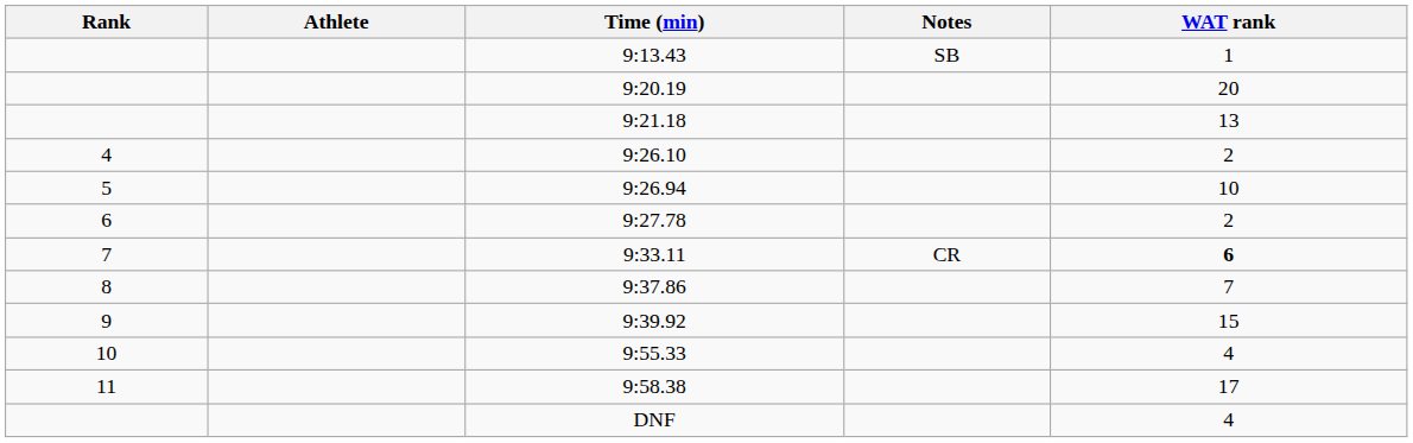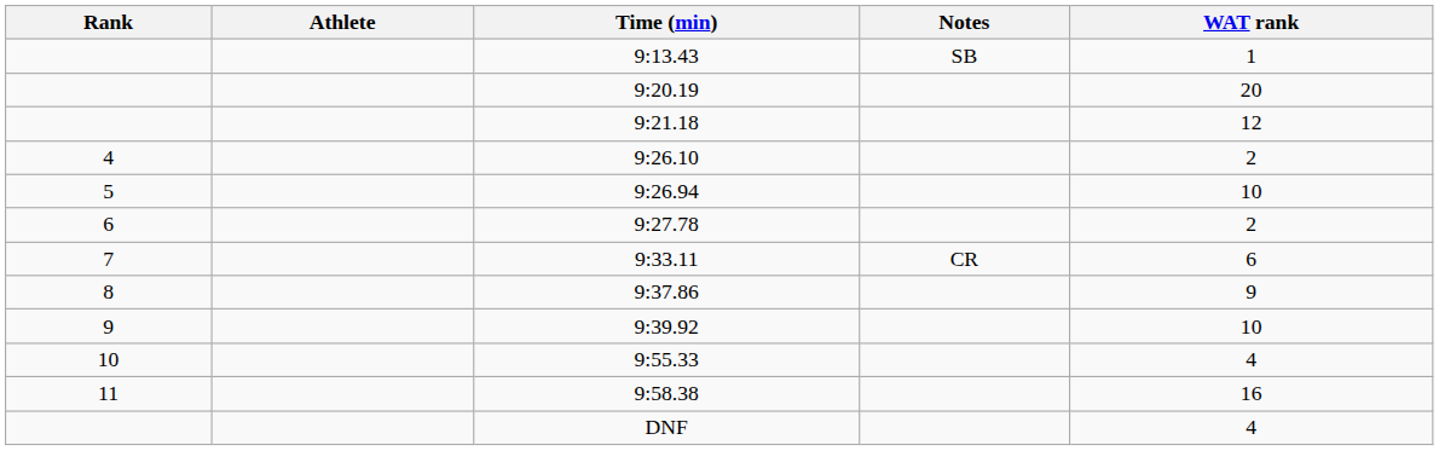 <table class="wikitable"  width=85%>
 <tr>
 <th>Rank</th>
 <th>Athlete</th>
 <th>Time (<a href='#'>min</a>)</th>
 <th>Notes</th>
 <th><a href='#'>WAT</a> rank</th>
 </tr>
 <tr align="center">
 <td></td>
 <td align="left"></td>
 <td>9:13.43</td>
 <td>SB</td>
 <td>1</td>
 </tr>
 <tr align="center">
 <td></td>
 <td align="left"></td>
 <td>9:20.19</td>
 <td></td>
 <td>20</td>
 </tr>
 <tr align="center">
 <td></td>
 <td align="left"></td>
 <td>9:21.18</td>
 <td></td>
-<td>13</td>
+<td>12</td>
 </tr>
 <tr align="center">
 <td>4</td>
 <td align="left"></td>
 <td>9:26.10</td>
 <td></td>
 <td>2</td>
 </tr>
 <tr align="center">
 <td>5</td>
 <td align="left"></td>
 <td>9:26.94</td>
 <td></td>
 <td>10</td>
 </tr>
 <tr align="center">
 <td>6</td>
 <td align="left"></td>
 <td>9:27.78</td>
 <td></td>
 <td>2</td>
 </tr>
 <tr align="center">
 <td>7</td>
 <td align="left"></td>
 <td>9:33.11</td>
 <td>CR</td>
-<td><strong>6</strong></td>
+<td>6</td>
 </tr>
 <tr align="center">
 <td>8</td>
 <td align="left"></td>
 <td>9:37.86</td>
 <td></td>
-<td>7</td>
+<td>9</td>
 </tr>
 <tr align="center">
 <td>9</td>
 <td align="left"></td>
 <td>9:39.92</td>
 <td></td>
-<td>15</td>
+<td>10</td>
 </tr>
 <tr align="center">
 <td>10</td>
 <td align="left"></td>
 <td>9:55.33</td>
 <td></td>
 <td>4</td>
 </tr>
 <tr align="center">
 <td>11</td>
 <td align="left"></td>
 <td>9:58.38</td>
 <td></td>
-<td>17</td>
+<td>16</td>
 </tr>
 <tr align="center">
 <td></td>
 <td align="left"></td>
 <td>DNF</td>
 <td></td>
 <td>4</td>
 </tr>
 </table>
